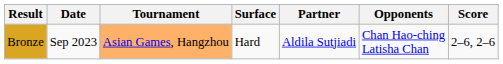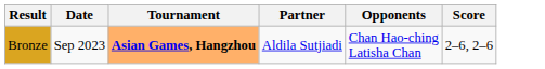 <table class="sortable wikitable">
 <tr>
 <th>Result</th>
 <th>Date</th>
 <th>Tournament</th>
-<th>Surface</th>
 <th>Partner</th>
 <th>Opponents</th>
 <th class="unsortable">Score</th>
 </tr>
 <tr>
 <td style="background:#DAA520">Bronze</td>
 <td>Sep 2023</td>
-<td style="background:#FFB069"><a href='#'>Asian Games</a>, Hangzhou</td>
-<td>Hard</td>
+<td style="background:#FFB069"><strong><a href='#'>Asian Games</a>, Hangzhou</strong></td>
 <td> <a href='#'>Aldila Sutjiadi</a></td>
 <td> <a href='#'>Chan Hao-ching</a> <br>  <a href='#'>Latisha Chan</a></td>
 <td>2–6, 2–6</td>
 </tr>
 </table>
